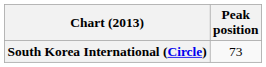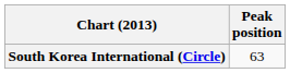 <table class="wikitable plainrowheaders">
 <tr>
 <th scope="col">Chart (2013)</th>
 <th>Peak<br>position</th>
 </tr>
 <tr>
 <th scope="row">South Korea International (<a href='#'>Circle</a>)</th>
-<td align="center">73</td>
+<td align="center">63</td>
 </tr>
 </table>
